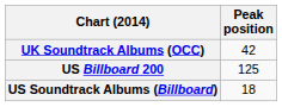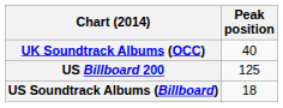 <table class="wikitable plainrowheaders" style="text-align:center">
 <tr>
 <th scope="col">Chart (2014)</th>
 <th scope="col">Peak<br>position</th>
 </tr>
 <tr>
 <th scope="row"><a href='#'>UK Soundtrack Albums</a> (<a href='#'>OCC</a>)</th>
-<td>42</td>
+<td>40</td>
 </tr>
 <tr>
 <th scope="row">US <a href='#'><em>Billboard</em> 200</a></th>
 <td>125</td>
 </tr>
 <tr>
 <th scope="row">US Soundtrack Albums (<a href='#'><em>Billboard</em></a>)</th>
 <td>18</td>
 </tr>
 </table>
